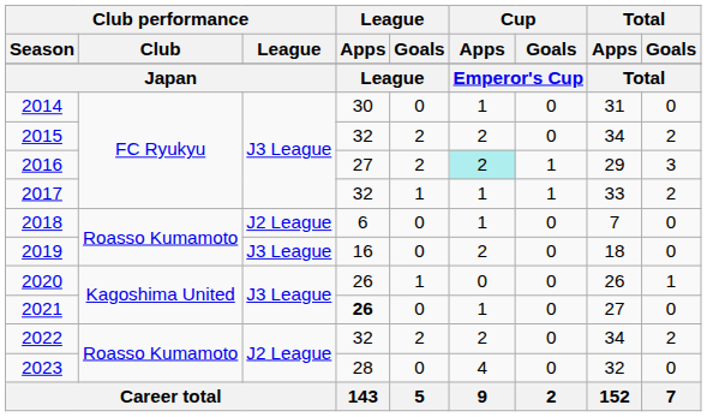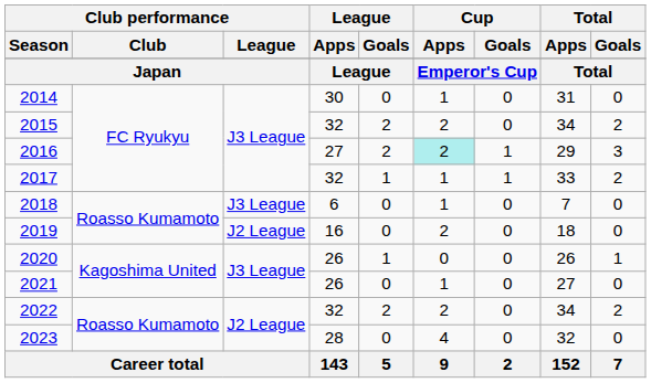 <table class="wikitable" style="text-align:center">
 <tr>
 <th colspan=3>Club performance</th>
 <th colspan=2>League</th>
 <th colspan=2>Cup</th>
 <th colspan=2>Total</th>
 </tr>
 <tr>
 <th>Season</th>
 <th>Club</th>
 <th>League</th>
 <th>Apps</th>
 <th>Goals</th>
 <th>Apps</th>
 <th>Goals</th>
 <th>Apps</th>
 <th>Goals</th>
 </tr>
 <tr>
 </tr>
 <tr>
 <th colspan=3>Japan</th>
 <th colspan=2>League</th>
 <th colspan=2><a href='#'>Emperor's Cup</a></th>
 <th colspan=2>Total</th>
 </tr>
 <tr>
 <td><a href='#'>2014</a></td>
 <td rowspan="4"><a href='#'>FC Ryukyu</a></td>
 <td rowspan="4"><a href='#'>J3 League</a></td>
 <td>30</td>
 <td>0</td>
 <td>1</td>
 <td>0</td>
 <td>31</td>
 <td>0</td>
 </tr>
 <tr>
 <td><a href='#'>2015</a></td>
 <td>32</td>
 <td>2</td>
 <td>2</td>
 <td>0</td>
 <td>34</td>
 <td>2</td>
 </tr>
 <tr>
 <td><a href='#'>2016</a></td>
 <td>27</td>
 <td>2</td>
 <td style="background: paleturquoise;">2</td>
 <td>1</td>
 <td>29</td>
 <td>3</td>
 </tr>
 <tr>
 <td><a href='#'>2017</a></td>
 <td>32</td>
 <td>1</td>
 <td>1</td>
 <td>1</td>
 <td>33</td>
 <td>2</td>
 </tr>
 <tr>
 <td><a href='#'>2018</a></td>
 <td rowspan="2"><a href='#'>Roasso Kumamoto</a></td>
-<td><a href='#'>J2 League</a></td>
+<td rowspan="1"><a href='#'>J3 League</a></td>
 <td>6</td>
 <td>0</td>
 <td>1</td>
 <td>0</td>
 <td>7</td>
 <td>0</td>
 </tr>
 <tr>
 <td><a href='#'>2019</a></td>
-<td rowspan="1"><a href='#'>J3 League</a></td>
+<td><a href='#'>J2 League</a></td>
 <td>16</td>
 <td>0</td>
 <td>2</td>
 <td>0</td>
 <td>18</td>
 <td>0</td>
 </tr>
 <tr>
 <td><a href='#'>2020</a></td>
 <td rowspan="2"><a href='#'>Kagoshima United</a></td>
 <td rowspan="2"><a href='#'>J3 League</a></td>
 <td>26</td>
 <td>1</td>
 <td>0</td>
 <td>0</td>
 <td>26</td>
 <td>1</td>
 </tr>
 <tr>
 <td><a href='#'>2021</a></td>
-<td><strong>26</strong></td>
+<td>26</td>
 <td>0</td>
 <td>1</td>
 <td>0</td>
 <td>27</td>
 <td>0</td>
 </tr>
 <tr>
 <td><a href='#'>2022</a></td>
 <td rowspan="2"><a href='#'>Roasso Kumamoto</a></td>
 <td rowspan="2"><a href='#'>J2 League</a></td>
 <td>32</td>
 <td>2</td>
 <td>2</td>
 <td>0</td>
 <td>34</td>
 <td>2</td>
 </tr>
 <tr>
 <td><a href='#'>2023</a></td>
 <td>28</td>
 <td>0</td>
 <td>4</td>
 <td>0</td>
 <td>32</td>
 <td>0</td>
 </tr>
 <tr>
 <th colspan=3>Career total</th>
 <th>143</th>
 <th>5</th>
 <th>9</th>
 <th>2</th>
 <th>152</th>
 <th>7</th>
 </tr>
 </table>
